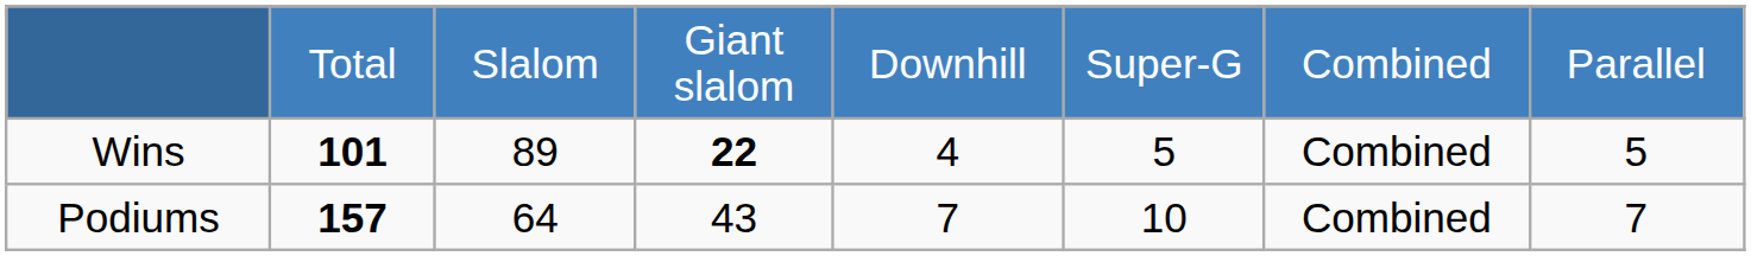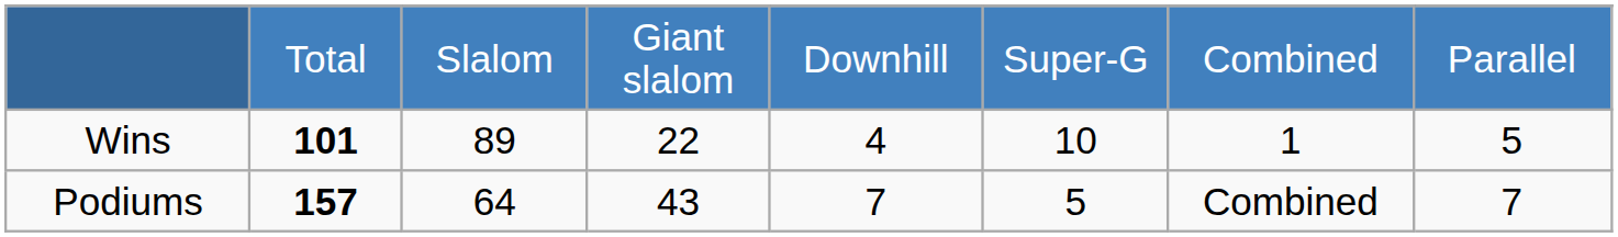 <table class="wikitable"  style="font-size:95%; text-align:center; border:gray solid 1px; width:40%;">
 <tr style="background:#369; color:white;">
 <td rowspan="2" style="width:3%;"></td>
 </tr>
 <tr style="background:#4180be; color:white;">
 <td style="width:2%;">Total</td>
 <td style="width:2%;">Slalom</td>
 <td style="width:2%;">Giant slalom</td>
 <td style="width:2%;">Downhill</td>
 <td style="width:2%;">Super-G</td>
 <td style="width:2%;">Combined</td>
 <td style="width:2%;">Parallel</td>
 </tr>
 <tr>
 <td>Wins</td>
 <td><strong>101</strong></td>
 <td>89</td>
-<td><strong>22</strong></td>
+<td>22</td>
 <td>4</td>
-<td>5</td>
-<td style="width:2%;">Combined</td>
+<td>10</td>
+<td>1</td>
 <td>5</td>
 </tr>
 <tr>
 <td>Podiums</td>
 <td><strong>157</strong></td>
 <td>64</td>
 <td>43</td>
 <td>7</td>
-<td>10</td>
+<td>5</td>
 <td style="width:2%;">Combined</td>
 <td>7</td>
 </tr>
 </table>
